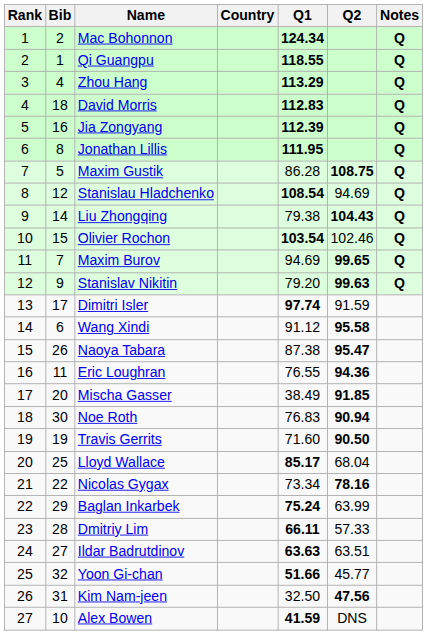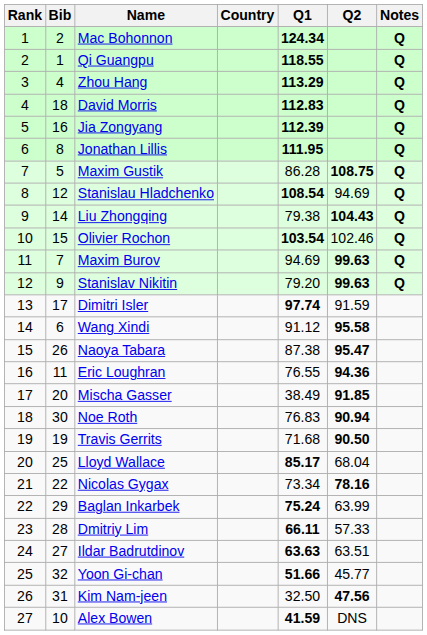 <table class="wikitable sortable" style="text-align:center">
 <tr>
 <th>Rank</th>
 <th>Bib</th>
 <th>Name</th>
 <th>Country</th>
 <th>Q1</th>
 <th>Q2</th>
 <th>Notes</th>
 </tr>
 <tr bgcolor="#ccffcc">
 <td>1</td>
 <td>2</td>
 <td align=left><a href='#'>Mac Bohonnon</a></td>
 <td align=left></td>
 <td><strong>124.34</strong></td>
 <td></td>
 <td><strong>Q</strong></td>
 </tr>
 <tr bgcolor="#ccffcc">
 <td>2</td>
 <td>1</td>
 <td align=left><a href='#'>Qi Guangpu</a></td>
 <td align=left></td>
 <td><strong>118.55</strong></td>
 <td></td>
 <td><strong>Q</strong></td>
 </tr>
 <tr bgcolor="#ccffcc">
 <td>3</td>
 <td>4</td>
 <td align=left><a href='#'>Zhou Hang</a></td>
 <td align=left></td>
 <td><strong>113.29</strong></td>
 <td></td>
 <td><strong>Q</strong></td>
 </tr>
 <tr bgcolor="#ccffcc">
 <td>4</td>
 <td>18</td>
 <td align=left><a href='#'>David Morris</a></td>
 <td align=left></td>
 <td><strong>112.83</strong></td>
 <td></td>
 <td><strong>Q</strong></td>
 </tr>
 <tr bgcolor="#ccffcc">
 <td>5</td>
 <td>16</td>
 <td align=left><a href='#'>Jia Zongyang</a></td>
 <td align=left></td>
 <td><strong>112.39</strong></td>
 <td></td>
 <td><strong>Q</strong></td>
 </tr>
 <tr bgcolor="#ccffcc">
 <td>6</td>
 <td>8</td>
 <td align=left><a href='#'>Jonathan Lillis</a></td>
 <td align=left></td>
 <td><strong>111.95</strong></td>
 <td></td>
 <td><strong>Q</strong></td>
 </tr>
 <tr bgcolor="#ddffdd">
 <td>7</td>
 <td>5</td>
 <td align=left><a href='#'>Maxim Gustik</a></td>
 <td align=left></td>
 <td>86.28</td>
 <td><strong>108.75</strong></td>
 <td><strong>Q</strong></td>
 </tr>
 <tr bgcolor="#ddffdd">
 <td>8</td>
 <td>12</td>
 <td align=left><a href='#'>Stanislau Hladchenko</a></td>
 <td align=left></td>
 <td><strong>108.54</strong></td>
 <td>94.69</td>
 <td><strong>Q</strong></td>
 </tr>
 <tr bgcolor="#ddffdd">
 <td>9</td>
 <td>14</td>
 <td align=left><a href='#'>Liu Zhongqing</a></td>
 <td align=left></td>
 <td>79.38</td>
 <td><strong>104.43</strong></td>
 <td><strong>Q</strong></td>
 </tr>
 <tr bgcolor="#ddffdd">
 <td>10</td>
 <td>15</td>
 <td align=left><a href='#'>Olivier Rochon</a></td>
 <td align=left></td>
 <td><strong>103.54</strong></td>
 <td>102.46</td>
 <td><strong>Q</strong></td>
 </tr>
 <tr bgcolor="#ddffdd">
 <td>11</td>
 <td>7</td>
 <td align=left><a href='#'>Maxim Burov</a></td>
 <td align=left></td>
 <td>94.69</td>
-<td><strong>99.65</strong></td>
+<td><strong>99.63</strong></td>
 <td><strong>Q</strong></td>
 </tr>
 <tr bgcolor="#ddffdd">
 <td>12</td>
 <td>9</td>
 <td align=left><a href='#'>Stanislav Nikitin</a></td>
 <td align=left></td>
 <td>79.20</td>
 <td><strong>99.63</strong></td>
 <td><strong>Q</strong></td>
 </tr>
 <tr>
 <td>13</td>
 <td>17</td>
 <td align=left><a href='#'>Dimitri Isler</a></td>
 <td align=left></td>
 <td><strong>97.74</strong></td>
 <td>91.59</td>
 <td></td>
 </tr>
 <tr>
 <td>14</td>
 <td>6</td>
 <td align=left><a href='#'>Wang Xindi</a></td>
 <td align=left></td>
 <td>91.12</td>
 <td><strong>95.58</strong></td>
 <td></td>
 </tr>
 <tr>
 <td>15</td>
 <td>26</td>
 <td align=left><a href='#'>Naoya Tabara</a></td>
 <td align=left></td>
 <td>87.38</td>
 <td><strong>95.47</strong></td>
 <td></td>
 </tr>
 <tr>
 <td>16</td>
 <td>11</td>
 <td align=left><a href='#'>Eric Loughran</a></td>
 <td align=left></td>
 <td>76.55</td>
 <td><strong>94.36</strong></td>
 <td></td>
 </tr>
 <tr>
 <td>17</td>
 <td>20</td>
 <td align=left><a href='#'>Mischa Gasser</a></td>
 <td align=left></td>
 <td>38.49</td>
 <td><strong>91.85</strong></td>
 <td></td>
 </tr>
 <tr>
 <td>18</td>
 <td>30</td>
 <td align=left><a href='#'>Noe Roth</a></td>
 <td align=left></td>
 <td>76.83</td>
 <td><strong>90.94</strong></td>
 <td></td>
 </tr>
 <tr>
 <td>19</td>
 <td>19</td>
 <td align=left><a href='#'>Travis Gerrits</a></td>
 <td align=left></td>
-<td>71.60</td>
+<td>71.68</td>
 <td><strong>90.50</strong></td>
 <td></td>
 </tr>
 <tr>
 <td>20</td>
 <td>25</td>
 <td align=left><a href='#'>Lloyd Wallace</a></td>
 <td align=left></td>
 <td><strong>85.17</strong></td>
 <td>68.04</td>
 <td></td>
 </tr>
 <tr>
 <td>21</td>
 <td>22</td>
 <td align=left><a href='#'>Nicolas Gygax</a></td>
 <td align=left></td>
 <td>73.34</td>
 <td><strong>78.16</strong></td>
 <td></td>
 </tr>
 <tr>
 <td>22</td>
 <td>29</td>
 <td align=left><a href='#'>Baglan Inkarbek</a></td>
 <td align=left></td>
 <td><strong>75.24</strong></td>
 <td>63.99</td>
 <td></td>
 </tr>
 <tr>
 <td>23</td>
 <td>28</td>
 <td align=left><a href='#'>Dmitriy Lim</a></td>
 <td align=left></td>
 <td><strong>66.11</strong></td>
 <td>57.33</td>
 <td></td>
 </tr>
 <tr>
 <td>24</td>
 <td>27</td>
 <td align=left><a href='#'>Ildar Badrutdinov</a></td>
 <td align=left></td>
 <td><strong>63.63</strong></td>
 <td>63.51</td>
 <td></td>
 </tr>
 <tr>
 <td>25</td>
 <td>32</td>
 <td align=left><a href='#'>Yoon Gi-chan</a></td>
 <td align=left></td>
 <td><strong>51.66</strong></td>
 <td>45.77</td>
 <td></td>
 </tr>
 <tr>
 <td>26</td>
 <td>31</td>
 <td align=left><a href='#'>Kim Nam-jeen</a></td>
 <td align=left></td>
 <td>32.50</td>
 <td><strong>47.56</strong></td>
 <td></td>
 </tr>
 <tr>
 <td>27</td>
 <td>10</td>
 <td align=left><a href='#'>Alex Bowen</a></td>
 <td align=left></td>
 <td><strong>41.59</strong></td>
 <td>DNS</td>
 <td></td>
 </tr>
 </table>
